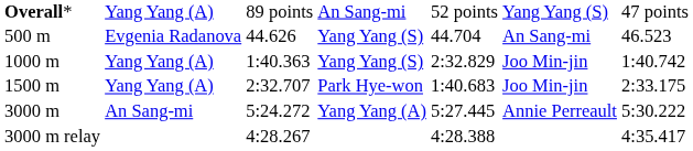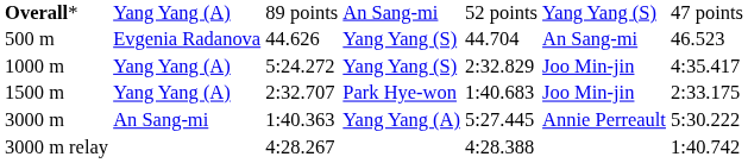 <table>
 <tr>
 <td><strong>Overall</strong>*</td>
 <td><a href='#'>Yang Yang (A)</a> <br> </td>
 <td>89 points</td>
 <td><a href='#'>An Sang-mi</a> <br> </td>
 <td>52 points</td>
 <td><a href='#'>Yang Yang (S)</a> <br> </td>
 <td>47 points</td>
 </tr>
 <tr>
 <td>500 m</td>
 <td><a href='#'>Evgenia Radanova</a> <br> </td>
 <td>44.626</td>
 <td><a href='#'>Yang Yang (S)</a> <br> </td>
 <td>44.704</td>
 <td><a href='#'>An Sang-mi</a> <br> </td>
 <td>46.523</td>
 </tr>
 <tr>
 <td>1000 m</td>
 <td><a href='#'>Yang Yang (A)</a> <br> </td>
-<td>1:40.363</td>
+<td>5:24.272</td>
 <td><a href='#'>Yang Yang (S)</a> <br> </td>
 <td>2:32.829</td>
 <td><a href='#'>Joo Min-jin</a> <br> </td>
-<td>1:40.742</td>
+<td>4:35.417</td>
 </tr>
 <tr>
 <td>1500 m</td>
 <td><a href='#'>Yang Yang (A)</a> <br> </td>
 <td>2:32.707</td>
 <td><a href='#'>Park Hye-won</a> <br> </td>
 <td>1:40.683</td>
 <td><a href='#'>Joo Min-jin</a> <br> </td>
 <td>2:33.175</td>
 </tr>
 <tr>
 <td>3000 m</td>
 <td><a href='#'>An Sang-mi</a> <br> </td>
-<td>5:24.272</td>
+<td>1:40.363</td>
 <td><a href='#'>Yang Yang (A)</a> <br> </td>
 <td>5:27.445</td>
 <td><a href='#'>Annie Perreault</a> <br> </td>
 <td>5:30.222</td>
 </tr>
 <tr>
 <td>3000 m relay</td>
 <td></td>
 <td>4:28.267</td>
 <td></td>
 <td>4:28.388</td>
 <td></td>
-<td>4:35.417</td>
+<td>1:40.742</td>
 </tr>
 </table>
